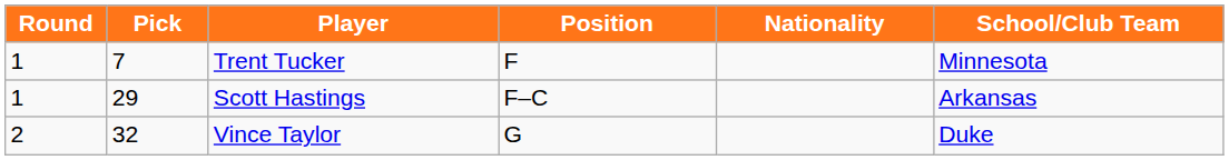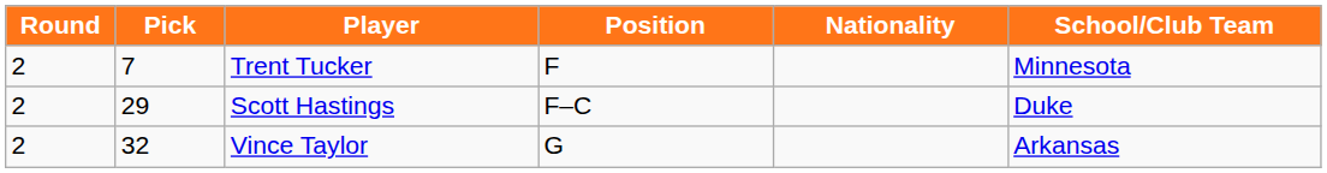 <table class="wikitable sortable sortable">
 <tr>
 <th style="background:#FF7518;color:#FFFFFF;" width="7%">Round</th>
 <th style="background:#FF7518;color:#FFFFFF;" width="7%">Pick</th>
 <th style="background:#FF7518;color:#FFFFFF;" width="20%">Player</th>
 <th style="background:#FF7518;color:#FFFFFF;" width="15%">Position</th>
 <th style="background:#FF7518;color:#FFFFFF;" width="15%">Nationality</th>
 <th style="background:#FF7518;color:#FFFFFF;" width="20%">School/Club Team</th>
 </tr>
 <tr>
-<td>1</td>
+<td>2</td>
 <td>7</td>
 <td><a href='#'>Trent Tucker</a></td>
 <td>F</td>
 <td></td>
 <td><a href='#'>Minnesota</a></td>
 </tr>
 <tr>
-<td>1</td>
+<td>2</td>
 <td>29</td>
 <td><a href='#'>Scott Hastings</a></td>
 <td>F–C</td>
 <td></td>
-<td><a href='#'>Arkansas</a></td>
+<td><a href='#'>Duke</a></td>
 </tr>
 <tr>
 <td>2</td>
 <td>32</td>
 <td><a href='#'>Vince Taylor</a></td>
 <td>G</td>
 <td></td>
-<td><a href='#'>Duke</a></td>
+<td><a href='#'>Arkansas</a></td>
 </tr>
 </table>
